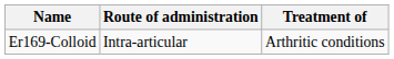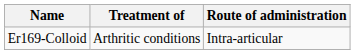 <table class="wikitable" style="font-size:95%">
 <tr>
 <th>Name</th>
+<th>Treatment of</th>
 <th>Route of administration</th>
-<th>Treatment of</th>
 </tr>
 <tr>
 <td>Er169-Colloid</td>
+<td>Arthritic conditions</td>
 <td>Intra-articular</td>
-<td>Arthritic conditions</td>
 </tr>
 </table>
